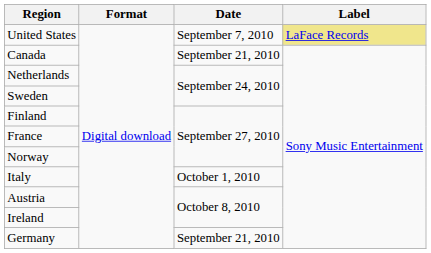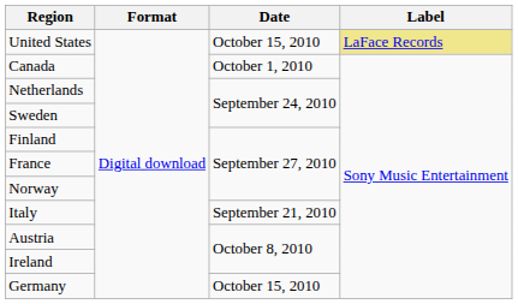 <table class="wikitable">
 <tr>
 <th>Region</th>
 <th>Format</th>
 <th>Date</th>
 <th>Label</th>
 </tr>
 <tr>
 <td>United States</td>
 <td rowspan="11"><a href='#'>Digital download</a></td>
-<td>September 7, 2010</td>
+<td>October 15, 2010</td>
 <td style="background: khaki;"><a href='#'>LaFace Records</a></td>
 </tr>
 <tr>
 <td>Canada</td>
-<td>September 21, 2010</td>
+<td>October 1, 2010</td>
 <td rowspan="10"><a href='#'>Sony Music Entertainment</a></td>
 </tr>
 <tr>
 <td>Netherlands</td>
 <td rowspan="2">September 24, 2010</td>
 </tr>
 <tr>
 <td>Sweden</td>
 </tr>
 <tr>
 <td>Finland</td>
 <td rowspan="3">September 27, 2010</td>
 </tr>
 <tr>
 <td>France</td>
 </tr>
 <tr>
 <td>Norway</td>
 </tr>
 <tr>
 <td>Italy</td>
-<td>October 1, 2010</td>
+<td>September 21, 2010</td>
 </tr>
 <tr>
 <td>Austria</td>
 <td rowspan="2">October 8, 2010</td>
 </tr>
 <tr>
 <td>Ireland</td>
 </tr>
 <tr>
 <td>Germany</td>
-<td>September 21, 2010</td>
+<td>October 15, 2010</td>
 </tr>
 </table>
